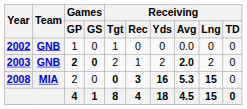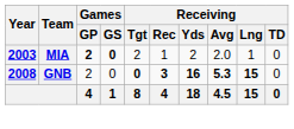 <table class="wikitable" style="text-align:center">
 <tr>
 <th rowspan="2">Year</th>
 <th rowspan="2">Team</th>
 <th colspan="2">Games</th>
 <th colspan="6">Receiving</th>
 </tr>
 <tr>
 <th>GP</th>
 <th>GS</th>
 <th>Tgt</th>
 <th>Rec</th>
 <th>Yds</th>
 <th>Avg</th>
 <th>Lng</th>
 <th>TD</th>
 </tr>
 <tr>
-<th><a href='#'>2002</a></th>
-<th><a href='#'>GNB</a></th>
-<td>1</td>
-<td>0</td>
-<td>1</td>
-<td>0</td>
-<td>0</td>
-<td>0.0</td>
-<td>0</td>
-<td>0</td>
-</tr>
-<tr>
 <th><a href='#'>2003</a></th>
-<th><a href='#'>GNB</a></th>
+<th><a href='#'>MIA</a></th>
 <td><strong>2</strong></td>
 <td><strong>0</strong></td>
 <td>2</td>
 <td>1</td>
 <td>2</td>
-<td><strong>2.0</strong></td>
-<td>2</td>
+<td>2.0</td>
+<td>1</td>
 <td>0</td>
 </tr>
 <tr>
 <th><a href='#'>2008</a></th>
-<th><a href='#'>MIA</a></th>
+<th><a href='#'>GNB</a></th>
 <td>2</td>
 <td>0</td>
 <td><strong>0</strong></td>
 <td><strong>3</strong></td>
 <td><strong>16</strong></td>
 <td><strong>5.3</strong></td>
 <td><strong>15</strong></td>
 <td>0</td>
 </tr>
 <tr>
 <th colspan="2"></th>
 <th>4</th>
 <th>1</th>
 <th>8</th>
 <th>4</th>
 <th>18</th>
 <th>4.5</th>
 <th>15</th>
 <th>0</th>
 </tr>
 </table>
